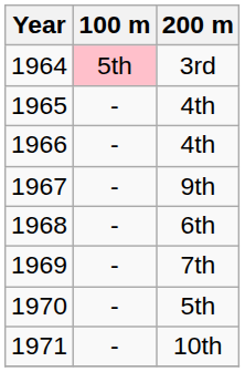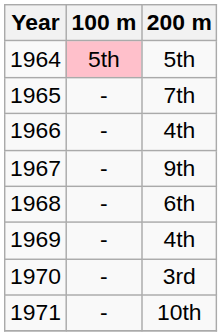 <table class=wikitable float:right>
 <tr>
 <th>Year</th>
 <th>100 m</th>
 <th>200 m</th>
 </tr>
 <tr>
 <td>1964</td>
 <td align="center" style="background: pink;">5th</td>
-<td align="center">3rd</td>
+<td align="center">5th</td>
 </tr>
 <tr>
 <td>1965</td>
 <td align="center">-</td>
-<td align="center">4th</td>
+<td align="center">7th</td>
 </tr>
 <tr>
 <td>1966</td>
 <td align="center">-</td>
 <td align="center">4th</td>
 </tr>
 <tr>
 <td>1967</td>
 <td align="center">-</td>
 <td align="center">9th</td>
 </tr>
 <tr>
 <td>1968</td>
 <td align="center">-</td>
 <td align="center">6th</td>
 </tr>
 <tr>
 <td>1969</td>
 <td align="center">-</td>
-<td align="center">7th</td>
+<td align="center">4th</td>
 </tr>
 <tr>
 <td>1970</td>
 <td align="center">-</td>
-<td align="center">5th</td>
+<td align="center">3rd</td>
 </tr>
 <tr>
 <td>1971</td>
 <td align="center">-</td>
 <td align="center">10th</td>
 </tr>
 <tr>
 </tr>
 </table>
